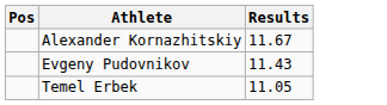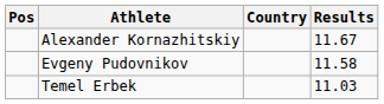 <table class="wikitable">
 <tr>
 <th>Pos</th>
 <th>Athlete</th>
+<th>Country</th>
 <th>Results</th>
 </tr>
 <tr>
 <td align="center"></td>
 <td>Alexander Kornazhitskiy</td>
+<td></td>
 <td>11.67</td>
 </tr>
 <tr>
 <td align="center"></td>
 <td>Evgeny Pudovnikov</td>
-<td>11.43</td>
+<td></td>
+<td>11.58</td>
 </tr>
 <tr>
 <td align="center"></td>
 <td>Temel Erbek</td>
-<td>11.05</td>
+<td></td>
+<td>11.03</td>
 </tr>
 </table>
